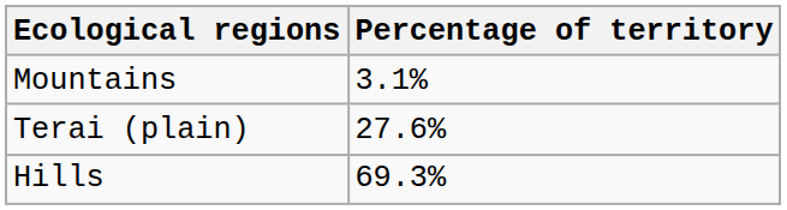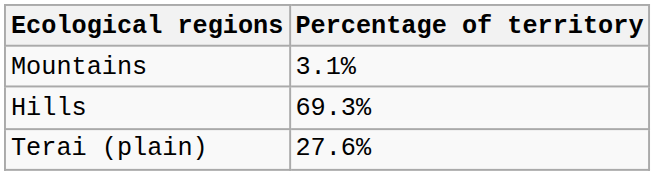 <table class="wikitable">
 <tr>
 <th>Ecological regions</th>
 <th>Percentage of territory</th>
 </tr>
 <tr>
 <td>Mountains</td>
 <td>3.1%</td>
 </tr>
 <tr>
+<td>Hills</td>
+<td>69.3%</td>
+</tr>
+<tr>
 <td>Terai (plain)</td>
 <td>27.6%</td>
 </tr>
-<tr>
-<td>Hills</td>
-<td>69.3%</td>
-</tr>
 </table>
